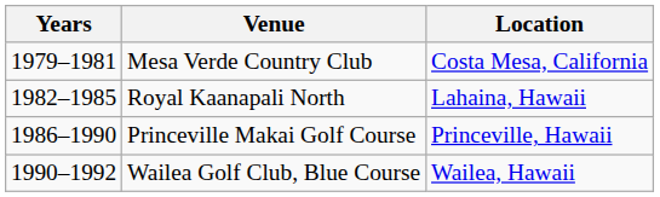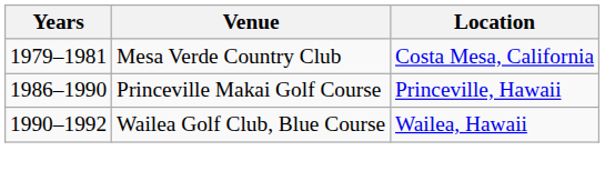 <table class=wikitable>
 <tr>
 <th>Years</th>
 <th>Venue</th>
 <th>Location</th>
 </tr>
 <tr>
 <td>1979–1981</td>
 <td>Mesa Verde Country Club</td>
 <td><a href='#'>Costa Mesa, California</a></td>
 </tr>
 <tr>
-<td>1982–1985</td>
-<td>Royal Kaanapali North</td>
-<td><a href='#'>Lahaina, Hawaii</a></td>
-</tr>
-<tr>
 <td>1986–1990</td>
 <td>Princeville Makai Golf Course</td>
 <td><a href='#'>Princeville, Hawaii</a></td>
 </tr>
 <tr>
 <td>1990–1992</td>
 <td>Wailea Golf Club, Blue Course</td>
 <td><a href='#'>Wailea, Hawaii</a></td>
 </tr>
 </table>
